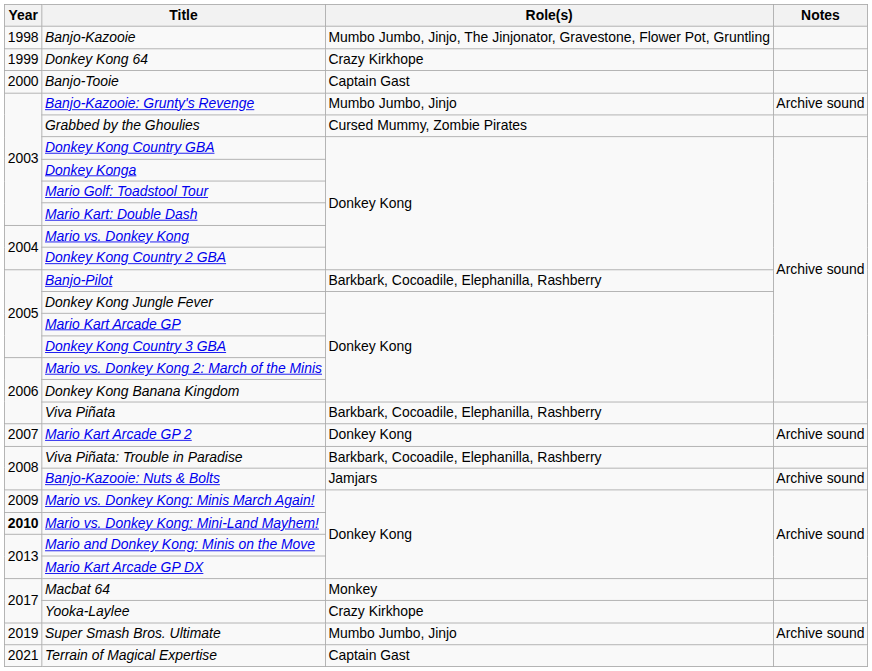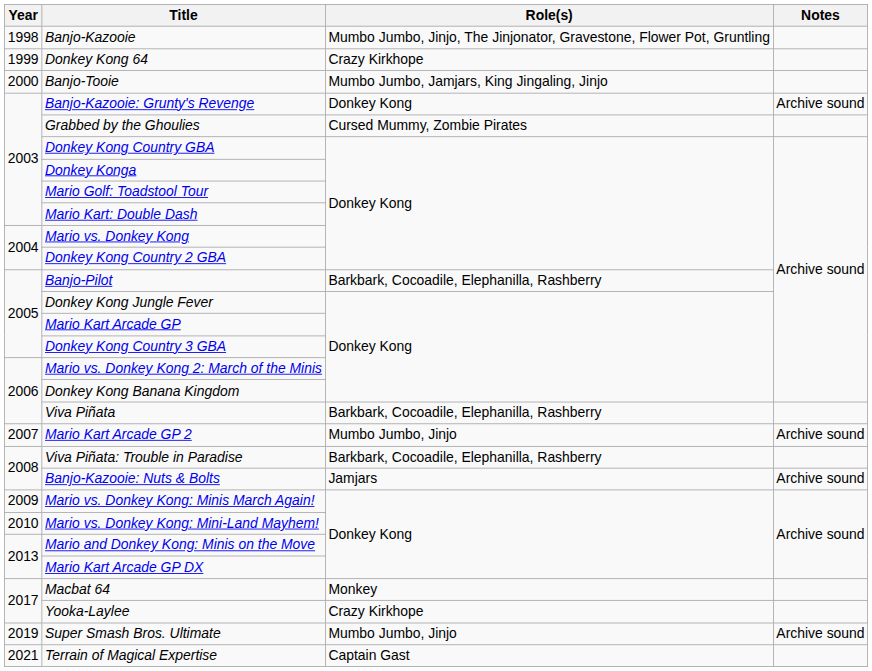 <table class="wikitable sortable" width="auto">
 <tr>
 <th>Year</th>
 <th>Title</th>
 <th>Role(s)</th>
 <th>Notes</th>
 </tr>
 <tr>
 <td>1998</td>
 <td><em>Banjo-Kazooie</em></td>
 <td>Mumbo Jumbo, Jinjo, The Jinjonator, Gravestone, Flower Pot, Gruntling</td>
 <td></td>
 </tr>
 <tr>
 <td>1999</td>
 <td><em>Donkey Kong 64</em></td>
 <td>Crazy Kirkhope</td>
 <td></td>
 </tr>
 <tr>
 <td>2000</td>
 <td><em>Banjo-Tooie</em></td>
-<td>Captain Gast</td>
+<td>Mumbo Jumbo, Jamjars, King Jingaling, Jinjo</td>
 <td></td>
 </tr>
 <tr>
 <td rowspan="6">2003</td>
 <td><em><a href='#'>Banjo-Kazooie: Grunty's Revenge</a></em></td>
-<td>Mumbo Jumbo, Jinjo</td>
+<td>Donkey Kong</td>
 <td>Archive sound</td>
 </tr>
 <tr>
 <td><em>Grabbed by the Ghoulies</em></td>
 <td>Cursed Mummy, Zombie Pirates</td>
 <td></td>
 </tr>
 <tr>
 <td><em><a href='#'>Donkey Kong Country GBA</a></em></td>
 <td rowspan="6">Donkey Kong</td>
 <td rowspan="12">Archive sound</td>
 </tr>
 <tr>
 <td><em><a href='#'>Donkey Konga</a></em></td>
 </tr>
 <tr>
 <td><em><a href='#'>Mario Golf: Toadstool Tour</a></em></td>
 </tr>
 <tr>
 <td><em><a href='#'>Mario Kart: Double Dash</a></em></td>
 </tr>
 <tr>
 <td rowspan="2">2004</td>
 <td><em><a href='#'>Mario vs. Donkey Kong</a></em></td>
 </tr>
 <tr>
 <td><em><a href='#'>Donkey Kong Country 2 GBA</a></em></td>
 </tr>
 <tr>
 <td rowspan="4">2005</td>
 <td><em><a href='#'>Banjo-Pilot</a></em></td>
 <td>Barkbark, Cocoadile, Elephanilla, Rashberry</td>
 </tr>
 <tr>
 <td><em>Donkey Kong Jungle Fever</em></td>
 <td rowspan="5">Donkey Kong</td>
 </tr>
 <tr>
 <td><em><a href='#'>Mario Kart Arcade GP</a></em></td>
 </tr>
 <tr>
 <td><em><a href='#'>Donkey Kong Country 3 GBA</a></em></td>
 </tr>
 <tr>
 <td rowspan=3>2006</td>
 <td><em><a href='#'>Mario vs. Donkey Kong 2: March of the Minis</a></em></td>
 </tr>
 <tr>
 <td><em>Donkey Kong Banana Kingdom</em></td>
 </tr>
 <tr>
 <td><em>Viva Piñata</em></td>
 <td>Barkbark, Cocoadile, Elephanilla, Rashberry</td>
 </tr>
 <tr>
 <td>2007</td>
 <td><em><a href='#'>Mario Kart Arcade GP 2</a></em></td>
-<td>Donkey Kong</td>
+<td>Mumbo Jumbo, Jinjo</td>
 <td>Archive sound</td>
 </tr>
 <tr>
 <td rowspan="2">2008</td>
 <td><em>Viva Piñata: Trouble in Paradise</em></td>
 <td>Barkbark, Cocoadile, Elephanilla, Rashberry</td>
 <td></td>
 </tr>
 <tr>
 <td><em><a href='#'>Banjo-Kazooie: Nuts & Bolts</a></em></td>
 <td>Jamjars</td>
 <td>Archive sound</td>
 </tr>
 <tr>
 <td>2009</td>
 <td><em><a href='#'>Mario vs. Donkey Kong: Minis March Again!</a></em></td>
 <td rowspan="4">Donkey Kong</td>
 <td rowspan="4">Archive sound</td>
 </tr>
 <tr>
-<td><strong>2010</strong></td>
+<td>2010</td>
 <td><em><a href='#'>Mario vs. Donkey Kong: Mini-Land Mayhem!</a></em></td>
 </tr>
 <tr>
 <td rowspan="2">2013</td>
 <td><em><a href='#'>Mario and Donkey Kong: Minis on the Move</a></em></td>
 </tr>
 <tr>
 <td><em><a href='#'>Mario Kart Arcade GP DX</a></em></td>
 </tr>
 <tr>
 <td rowspan="2">2017</td>
 <td><em>Macbat 64</em></td>
 <td>Monkey</td>
 <td></td>
 </tr>
 <tr>
 <td><em>Yooka-Laylee</em></td>
 <td>Crazy Kirkhope</td>
 <td></td>
 </tr>
 <tr>
 <td>2019</td>
 <td><em>Super Smash Bros. Ultimate</em></td>
 <td>Mumbo Jumbo, Jinjo</td>
 <td>Archive sound</td>
 </tr>
 <tr>
 <td>2021</td>
 <td><em>Terrain of Magical Expertise</em></td>
 <td>Captain Gast</td>
 <td></td>
 </tr>
 </table>
